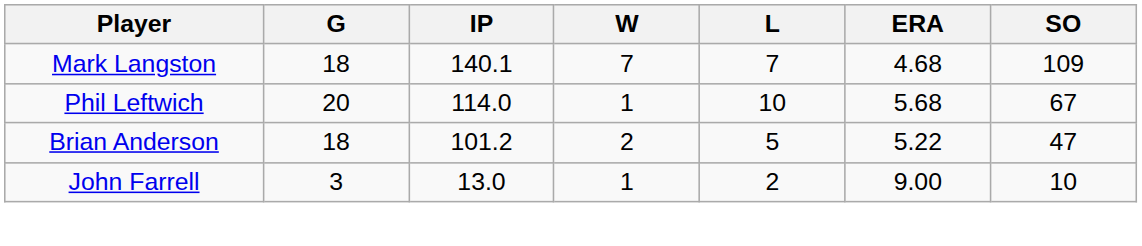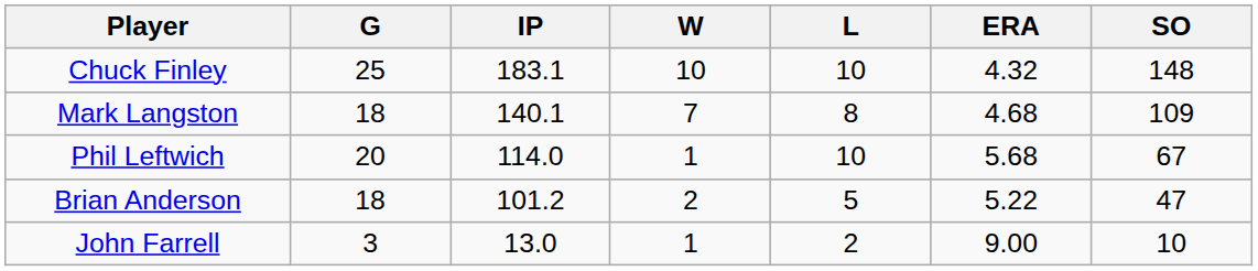 <table class="wikitable sortable">
 <tr>
 <th bgcolor="#DDDDFF" width="16%">Player</th>
 <th bgcolor="#DDDDFF" width="9%">G</th>
 <th bgcolor="#DDDDFF" width="9%">IP</th>
 <th bgcolor="#DDDDFF" width="9%">W</th>
 <th bgcolor="#DDDDFF" width="9%">L</th>
 <th bgcolor="#DDDDFF" width="9%">ERA</th>
 <th bgcolor="#DDDDFF" width="9%">SO</th>
 </tr>
 <tr align=center>
+<td><a href='#'>Chuck Finley</a></td>
+<td>25</td>
+<td>183.1</td>
+<td>10</td>
+<td>10</td>
+<td>4.32</td>
+<td>148</td>
+</tr>
+<tr align=center>
 <td><a href='#'>Mark Langston</a></td>
 <td>18</td>
 <td>140.1</td>
 <td>7</td>
-<td>7</td>
+<td>8</td>
 <td>4.68</td>
 <td>109</td>
 </tr>
 <tr align=center>
 <td><a href='#'>Phil Leftwich</a></td>
 <td>20</td>
 <td>114.0</td>
 <td>1</td>
 <td>10</td>
 <td>5.68</td>
 <td>67</td>
 </tr>
 <tr align=center>
 <td><a href='#'>Brian Anderson</a></td>
 <td>18</td>
 <td>101.2</td>
 <td>2</td>
 <td>5</td>
 <td>5.22</td>
 <td>47</td>
 </tr>
 <tr align=center>
 <td><a href='#'>John Farrell</a></td>
 <td>3</td>
 <td>13.0</td>
 <td>1</td>
 <td>2</td>
 <td>9.00</td>
 <td>10</td>
 </tr>
 </table>
